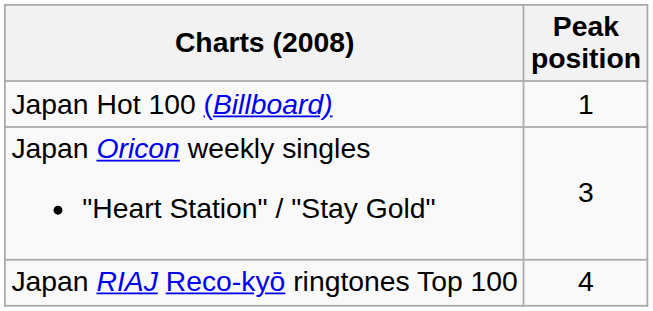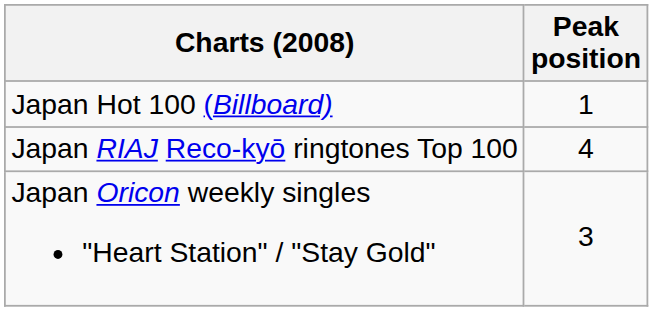 <table class="wikitable sortable">
 <tr>
 <th>Charts (2008)</th>
 <th>Peak<br>position</th>
 </tr>
 <tr>
 <td>Japan Hot 100 <a href='#'>(<em>Billboard)</em></a></td>
 <td style="text-align:center;">1</td>
 </tr>
 <tr>
+<td>Japan <em><a href='#'>RIAJ</a></em> <a href='#'>Reco-kyō</a> ringtones Top 100</td>
+<td style="text-align:center;">4</td>
+</tr>
+<tr>
 <td>Japan <em><a href='#'>Oricon</a></em> weekly singles<br><ul><li>"Heart Station" / "Stay Gold"</li></ul></td>
 <td style="text-align:center;">3</td>
 </tr>
-<tr>
-<td>Japan <em><a href='#'>RIAJ</a></em> <a href='#'>Reco-kyō</a> ringtones Top 100</td>
-<td style="text-align:center;">4</td>
-</tr>
 </table>
